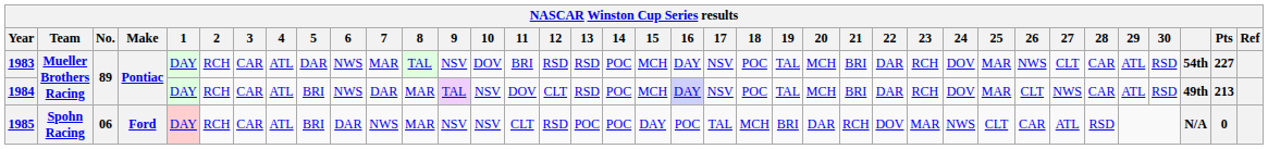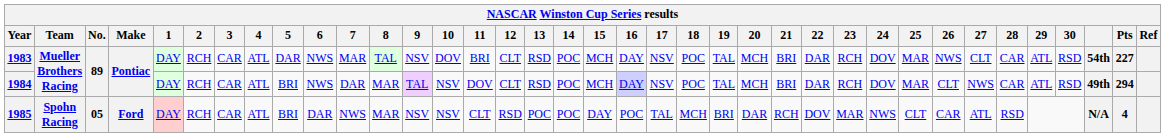 <table class="wikitable" style="text-align:center; font-size:75%">
 <tr>
 <th colspan=45><a href='#'>NASCAR</a> <a href='#'>Winston Cup Series</a> results</th>
 </tr>
 <tr>
 <th>Year</th>
 <th>Team</th>
 <th>No.</th>
 <th>Make</th>
 <th>1</th>
 <th>2</th>
 <th>3</th>
 <th>4</th>
 <th>5</th>
 <th>6</th>
 <th>7</th>
 <th>8</th>
 <th>9</th>
 <th>10</th>
 <th>11</th>
 <th>12</th>
 <th>13</th>
 <th>14</th>
 <th>15</th>
 <th>16</th>
 <th>17</th>
 <th>18</th>
 <th>19</th>
 <th>20</th>
 <th>21</th>
 <th>22</th>
 <th>23</th>
 <th>24</th>
 <th>25</th>
 <th>26</th>
 <th>27</th>
 <th>28</th>
 <th>29</th>
 <th>30</th>
 <th></th>
 <th>Pts</th>
 <th>Ref</th>
 </tr>
 <tr>
 <th><a href='#'>1983</a></th>
 <th rowspan=2><a href='#'>Mueller Brothers Racing</a></th>
 <th rowspan=2>89</th>
 <th rowspan=2><a href='#'>Pontiac</a></th>
 <td style="background:#DFFFDF;"><a href='#'>DAY</a><br></td>
 <td><a href='#'>RCH</a></td>
 <td><a href='#'>CAR</a></td>
 <td><a href='#'>ATL</a></td>
 <td><a href='#'>DAR</a></td>
 <td><a href='#'>NWS</a></td>
 <td><a href='#'>MAR</a></td>
 <td style="background:#DFFFDF;"><a href='#'>TAL</a><br></td>
 <td><a href='#'>NSV</a></td>
 <td><a href='#'>DOV</a></td>
 <td><a href='#'>BRI</a></td>
-<td><a href='#'>RSD</a></td>
+<td><a href='#'>CLT</a></td>
 <td><a href='#'>RSD</a></td>
 <td><a href='#'>POC</a></td>
 <td><a href='#'>MCH</a></td>
 <td><a href='#'>DAY</a></td>
 <td><a href='#'>NSV</a></td>
 <td><a href='#'>POC</a></td>
 <td><a href='#'>TAL</a></td>
 <td><a href='#'>MCH</a></td>
 <td><a href='#'>BRI</a></td>
 <td><a href='#'>DAR</a></td>
 <td><a href='#'>RCH</a></td>
 <td><a href='#'>DOV</a></td>
 <td><a href='#'>MAR</a></td>
 <td><a href='#'>NWS</a></td>
 <td><a href='#'>CLT</a></td>
 <td><a href='#'>CAR</a></td>
 <td><a href='#'>ATL</a></td>
 <td><a href='#'>RSD</a></td>
 <th>54th</th>
 <th>227</th>
 <th></th>
 </tr>
 <tr>
 <th><a href='#'>1984</a></th>
 <td style="background:#DFFFDF;"><a href='#'>DAY</a><br></td>
 <td><a href='#'>RCH</a></td>
 <td><a href='#'>CAR</a></td>
 <td><a href='#'>ATL</a></td>
 <td><a href='#'>BRI</a></td>
 <td><a href='#'>NWS</a></td>
 <td><a href='#'>DAR</a></td>
 <td><a href='#'>MAR</a></td>
 <td style="background:#EFCFFF;"><a href='#'>TAL</a><br></td>
 <td><a href='#'>NSV</a></td>
 <td><a href='#'>DOV</a></td>
 <td><a href='#'>CLT</a></td>
 <td><a href='#'>RSD</a></td>
 <td><a href='#'>POC</a></td>
 <td><a href='#'>MCH</a></td>
 <td style="background:#CFCFFF;"><a href='#'>DAY</a><br></td>
 <td><a href='#'>NSV</a></td>
 <td><a href='#'>POC</a></td>
 <td><a href='#'>TAL</a></td>
 <td><a href='#'>MCH</a></td>
 <td><a href='#'>BRI</a></td>
 <td><a href='#'>DAR</a></td>
 <td><a href='#'>RCH</a></td>
 <td><a href='#'>DOV</a></td>
 <td><a href='#'>MAR</a></td>
 <td><a href='#'>CLT</a></td>
 <td><a href='#'>NWS</a></td>
 <td><a href='#'>CAR</a></td>
 <td><a href='#'>ATL</a></td>
 <td><a href='#'>RSD</a></td>
 <th>49th</th>
-<th>213</th>
+<th>294</th>
 <th></th>
 </tr>
 <tr>
 <th><a href='#'>1985</a></th>
 <th><a href='#'>Spohn Racing</a></th>
-<th>06</th>
+<th>05</th>
 <th><a href='#'>Ford</a></th>
 <td style="background:#FFCFCF;"><a href='#'>DAY</a><br></td>
 <td><a href='#'>RCH</a></td>
 <td><a href='#'>CAR</a></td>
 <td><a href='#'>ATL</a></td>
 <td><a href='#'>BRI</a></td>
 <td><a href='#'>DAR</a></td>
 <td><a href='#'>NWS</a></td>
 <td><a href='#'>MAR</a></td>
 <td><a href='#'>NSV</a></td>
 <td><a href='#'>NSV</a></td>
 <td><a href='#'>CLT</a></td>
 <td><a href='#'>RSD</a></td>
 <td><a href='#'>POC</a></td>
 <td><a href='#'>POC</a></td>
 <td><a href='#'>DAY</a></td>
 <td><a href='#'>POC</a></td>
 <td><a href='#'>TAL</a></td>
 <td><a href='#'>MCH</a></td>
 <td><a href='#'>BRI</a></td>
 <td><a href='#'>DAR</a></td>
 <td><a href='#'>RCH</a></td>
 <td><a href='#'>DOV</a></td>
 <td><a href='#'>MAR</a></td>
 <td><a href='#'>NWS</a></td>
 <td><a href='#'>CLT</a></td>
 <td><a href='#'>CAR</a></td>
 <td><a href='#'>ATL</a></td>
 <td><a href='#'>RSD</a></td>
 <td colspan=2></td>
 <th>N/A</th>
-<th>0</th>
+<th>4</th>
 <th></th>
 </tr>
 </table>
